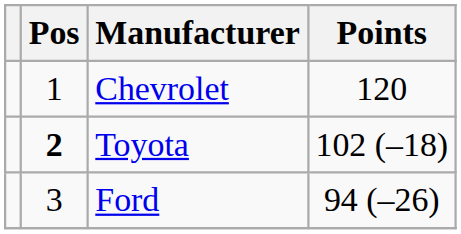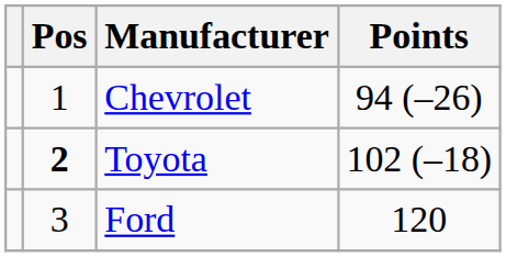 <table class="wikitable" style="font-size: 95%;">
 <tr>
 <th></th>
 <th>Pos</th>
 <th>Manufacturer</th>
 <th>Points</th>
 </tr>
 <tr>
 <td align="left"></td>
 <td style="text-align:center;">1</td>
 <td><a href='#'>Chevrolet</a></td>
-<td style="text-align:center;">120</td>
+<td style="text-align:center;">94 (–26)</td>
 </tr>
 <tr>
 <td align="left"></td>
 <td style="text-align:center;"><strong>2</strong></td>
 <td><a href='#'>Toyota</a></td>
 <td style="text-align:center;">102 (–18)</td>
 </tr>
 <tr>
 <td align="left"></td>
 <td style="text-align:center;">3</td>
 <td><a href='#'>Ford</a></td>
-<td style="text-align:center;">94 (–26)</td>
+<td style="text-align:center;">120</td>
 </tr>
 <tr class="sortbottom">
 </tr>
 </table>
